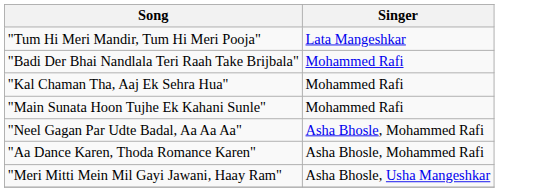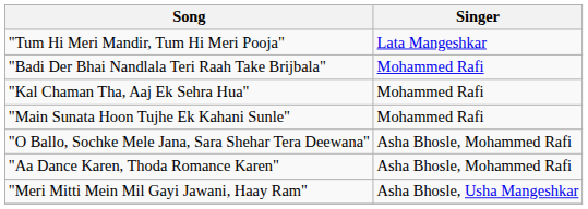 <table class="wikitable">
 <tr>
 <th>Song</th>
 <th>Singer</th>
 </tr>
 <tr>
 <td>"Tum Hi Meri Mandir, Tum Hi Meri Pooja"</td>
 <td><a href='#'>Lata Mangeshkar</a></td>
 </tr>
 <tr>
 <td>"Badi Der Bhai Nandlala Teri Raah Take Brijbala"</td>
 <td><a href='#'>Mohammed Rafi</a></td>
 </tr>
 <tr>
 <td>"Kal Chaman Tha, Aaj Ek Sehra Hua"</td>
 <td>Mohammed Rafi</td>
 </tr>
 <tr>
 <td>"Main Sunata Hoon Tujhe Ek Kahani Sunle"</td>
 <td>Mohammed Rafi</td>
 </tr>
 <tr>
-<td>"Neel Gagan Par Udte Badal, Aa Aa Aa"</td>
-<td><a href='#'>Asha Bhosle</a>, Mohammed Rafi</td>
+<td>"O Ballo, Sochke Mele Jana, Sara Shehar Tera Deewana"</td>
+<td>Asha Bhosle, Mohammed Rafi</td>
 </tr>
 <tr>
 <td>"Aa Dance Karen, Thoda Romance Karen"</td>
 <td>Asha Bhosle, Mohammed Rafi</td>
 </tr>
 <tr>
 <td>"Meri Mitti Mein Mil Gayi Jawani, Haay Ram"</td>
 <td>Asha Bhosle, <a href='#'>Usha Mangeshkar</a></td>
 </tr>
 <tr>
 </tr>
 </table>
